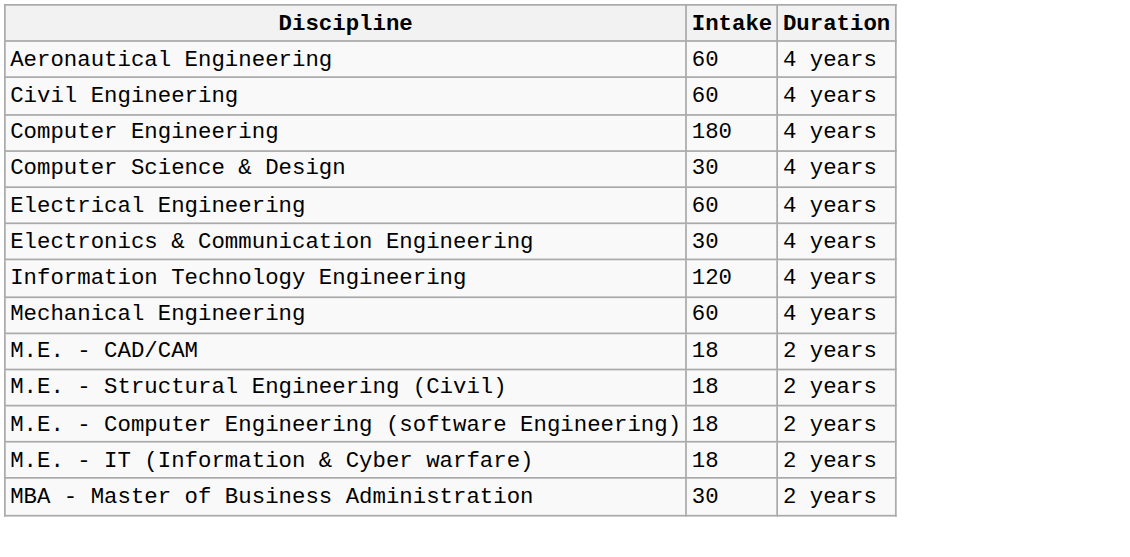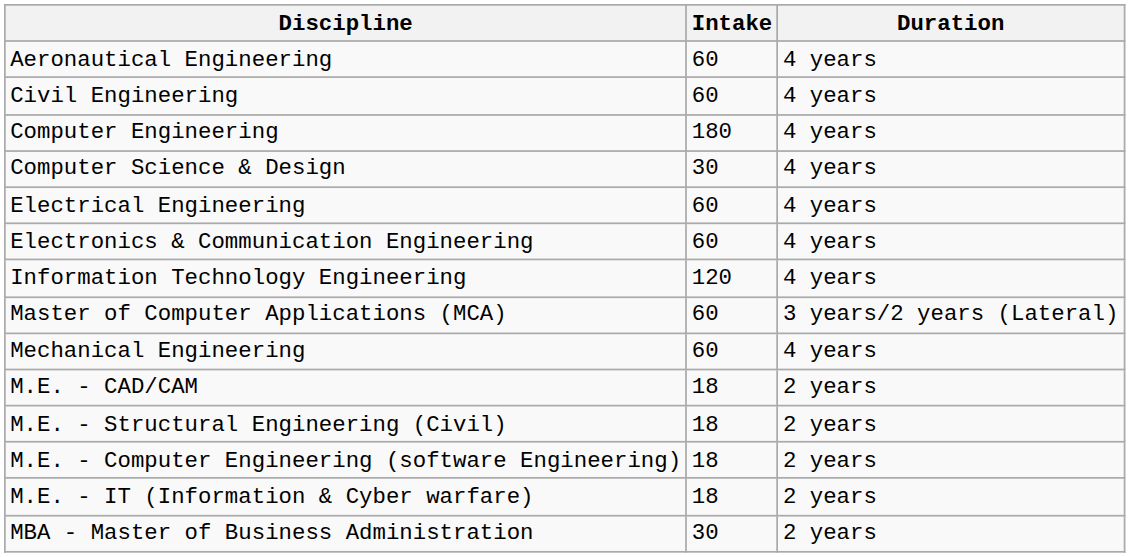 <table class="wikitable">
 <tr>
 <th>Discipline</th>
 <th>Intake</th>
 <th>Duration</th>
 </tr>
 <tr>
 <td>Aeronautical Engineering</td>
 <td>60</td>
 <td>4 years</td>
 </tr>
 <tr>
 <td>Civil Engineering</td>
 <td>60</td>
 <td>4 years</td>
 </tr>
 <tr>
 <td>Computer Engineering</td>
 <td>180</td>
 <td>4 years</td>
 </tr>
 <tr>
 <td>Computer Science & Design</td>
 <td>30</td>
 <td>4 years</td>
 </tr>
 <tr>
 <td>Electrical Engineering</td>
 <td>60</td>
 <td>4 years</td>
 </tr>
 <tr>
 <td>Electronics & Communication Engineering</td>
-<td>30</td>
+<td>60</td>
 <td>4 years</td>
 </tr>
 <tr>
 <td>Information Technology Engineering</td>
 <td>120</td>
 <td>4 years</td>
+</tr>
+<tr>
+<td>Master of Computer Applications (MCA)</td>
+<td>60</td>
+<td>3 years/2 years (Lateral)</td>
 </tr>
 <tr>
 <td>Mechanical Engineering</td>
 <td>60</td>
 <td>4 years</td>
 </tr>
 <tr>
 <td>M.E. - CAD/CAM</td>
 <td>18</td>
 <td>2 years</td>
 </tr>
 <tr>
 <td>M.E. - Structural Engineering (Civil)</td>
 <td>18</td>
 <td>2 years</td>
 </tr>
 <tr>
 <td>M.E. - Computer Engineering (software Engineering)</td>
 <td>18</td>
 <td>2 years</td>
 </tr>
 <tr>
 <td>M.E. - IT (Information & Cyber warfare)</td>
 <td>18</td>
 <td>2 years</td>
 </tr>
 <tr>
 <td>MBA - Master of Business Administration</td>
 <td>30</td>
 <td>2 years</td>
 </tr>
 </table>
